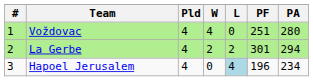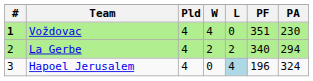 <table class=wikitable>
 <tr align=center>
 </tr>
 <tr>
 <th width=20>#</th>
 <th width=175>Team</th>
 <th width=20>Pld</th>
 <th width=20>W</th>
 <th width=20>L</th>
 <th width=30>PF</th>
 <th width=30>PA</th>
 </tr>
 <tr bgcolor=B0EE90>
-<td>1</td>
+<td><strong>1</strong></td>
 <td align="left"> <a href='#'>Voždovac</a></td>
 <td>4</td>
 <td>4</td>
 <td>0</td>
-<td>251</td>
-<td>280</td>
+<td>351</td>
+<td>230</td>
 </tr>
 <tr bgcolor=B0EE90>
 <td>2</td>
 <td align="left"> <a href='#'>La Gerbe</a></td>
 <td>4</td>
 <td>2</td>
 <td>2</td>
-<td>301</td>
+<td>340</td>
 <td>294</td>
 </tr>
 <tr>
 <td>3</td>
 <td align="left"> <a href='#'>Hapoel Jerusalem</a></td>
 <td>4</td>
 <td>0</td>
 <td style="background: lightblue;">4</td>
 <td>196</td>
-<td>234</td>
+<td>324</td>
 </tr>
 </table>
